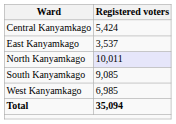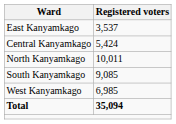 <table class="wikitable">
 <tr>
 <th>Ward</th>
 <th>Registered voters</th>
 </tr>
 <tr>
+<td>East Kanyamkago</td>
+<td>3,537</td>
+</tr>
+<tr>
 <td>Central Kanyamkago</td>
 <td>5,424</td>
 </tr>
 <tr>
-<td>East Kanyamkago</td>
-<td>3,537</td>
-</tr>
-<tr>
 <td>North Kanyamkago</td>
-<td style="background: lavender;">10,011</td>
+<td>10,011</td>
 </tr>
 <tr>
 <td>South Kanyamkago</td>
 <td>9,085</td>
 </tr>
 <tr>
 <td>West Kanyamkago</td>
 <td>6,985</td>
 </tr>
 <tr>
 <td><strong>Total</strong></td>
 <td><strong>35,094</strong></td>
 </tr>
 <tr>
 <td colspan="2"></td>
 </tr>
 </table>
